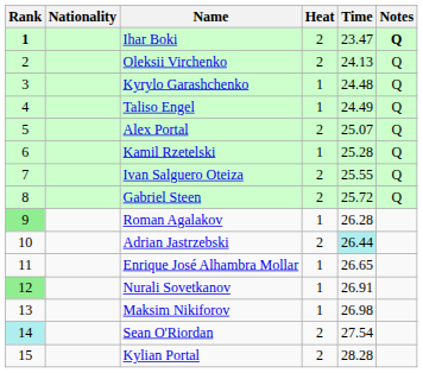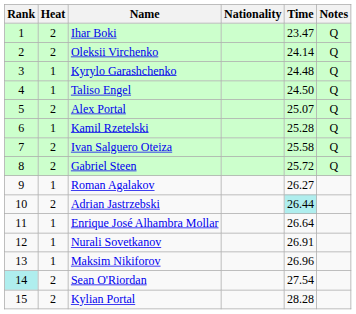 <table class="wikitable sortable" style="text-align:center">
 <tr>
 <th>Rank</th>
+<th>Heat</th>
+<th>Name</th>
 <th>Nationality</th>
-<th>Name</th>
-<th>Heat</th>
 <th>Time</th>
 <th>Notes</th>
 </tr>
 <tr bgcolor=ccffcc>
-<td><strong>1</strong></td>
+<td>1</td>
+<td>2</td>
+<td align=left><a href='#'>Ihar Boki</a></td>
 <td align=left></td>
-<td align=left><a href='#'>Ihar Boki</a></td>
-<td>2</td>
 <td>23.47</td>
-<td><strong>Q</strong></td>
+<td>Q</td>
 </tr>
 <tr bgcolor=ccffcc>
 <td>2</td>
+<td>2</td>
+<td align=left><a href='#'>Oleksii Virchenko</a></td>
 <td align=left></td>
-<td align=left><a href='#'>Oleksii Virchenko</a></td>
-<td>2</td>
-<td>24.13</td>
+<td>24.14</td>
 <td>Q</td>
 </tr>
 <tr bgcolor=ccffcc>
 <td>3</td>
+<td>1</td>
+<td align=left><a href='#'>Kyrylo Garashchenko</a></td>
 <td align=left></td>
-<td align=left><a href='#'>Kyrylo Garashchenko</a></td>
-<td>1</td>
 <td>24.48</td>
 <td>Q</td>
 </tr>
 <tr bgcolor=ccffcc>
 <td>4</td>
+<td>1</td>
+<td align=left><a href='#'>Taliso Engel</a></td>
 <td align=left></td>
-<td align=left><a href='#'>Taliso Engel</a></td>
-<td>1</td>
-<td>24.49</td>
+<td>24.50</td>
 <td>Q</td>
 </tr>
 <tr bgcolor=ccffcc>
 <td>5</td>
+<td>2</td>
+<td align=left><a href='#'>Alex Portal</a></td>
 <td align=left></td>
-<td align=left><a href='#'>Alex Portal</a></td>
-<td>2</td>
 <td>25.07</td>
 <td>Q</td>
 </tr>
 <tr bgcolor=ccffcc>
 <td>6</td>
+<td>1</td>
+<td align=left><a href='#'>Kamil Rzetelski</a></td>
 <td align=left></td>
-<td align=left><a href='#'>Kamil Rzetelski</a></td>
-<td>1</td>
 <td>25.28</td>
 <td>Q</td>
 </tr>
 <tr bgcolor=ccffcc>
 <td>7</td>
+<td>2</td>
+<td align=left><a href='#'>Ivan Salguero Oteiza</a></td>
 <td align=left></td>
-<td align=left><a href='#'>Ivan Salguero Oteiza</a></td>
-<td>2</td>
-<td>25.55</td>
+<td>25.58</td>
 <td>Q</td>
 </tr>
 <tr bgcolor=ccffcc>
 <td>8</td>
+<td>2</td>
+<td align=left><a href='#'>Gabriel Steen</a></td>
 <td align=left></td>
-<td align=left><a href='#'>Gabriel Steen</a></td>
-<td>2</td>
 <td>25.72</td>
 <td>Q</td>
 </tr>
 <tr>
-<td style="background: lightgreen;">9</td>
+<td>9</td>
+<td>1</td>
+<td align=left><a href='#'>Roman Agalakov</a></td>
 <td align=left></td>
-<td align=left><a href='#'>Roman Agalakov</a></td>
-<td>1</td>
-<td>26.28</td>
+<td>26.27</td>
 <td></td>
 </tr>
 <tr>
 <td>10</td>
+<td>2</td>
+<td align=left><a href='#'>Adrian Jastrzebski</a></td>
 <td align=left></td>
-<td align=left><a href='#'>Adrian Jastrzebski</a></td>
-<td>2</td>
 <td style="background: paleturquoise;">26.44</td>
 <td></td>
 </tr>
 <tr>
 <td>11</td>
+<td>1</td>
+<td align=left><a href='#'>Enrique José Alhambra Mollar</a></td>
 <td align=left></td>
-<td align=left><a href='#'>Enrique José Alhambra Mollar</a></td>
-<td>1</td>
-<td>26.65</td>
+<td>26.64</td>
 <td></td>
 </tr>
 <tr>
-<td style="background: lightgreen;">12</td>
+<td>12</td>
+<td>1</td>
+<td align=left><a href='#'>Nurali Sovetkanov</a></td>
 <td align=left></td>
-<td align=left><a href='#'>Nurali Sovetkanov</a></td>
-<td>1</td>
 <td>26.91</td>
 <td></td>
 </tr>
 <tr>
 <td>13</td>
+<td>1</td>
+<td align=left><a href='#'>Maksim Nikiforov</a></td>
 <td align=left></td>
-<td align=left><a href='#'>Maksim Nikiforov</a></td>
-<td>1</td>
-<td>26.98</td>
+<td>26.96</td>
 <td></td>
 </tr>
 <tr>
 <td style="background: paleturquoise;">14</td>
+<td>2</td>
+<td align=left><a href='#'>Sean O'Riordan</a></td>
 <td align=left></td>
-<td align=left><a href='#'>Sean O'Riordan</a></td>
-<td>2</td>
 <td>27.54</td>
 <td></td>
 </tr>
 <tr>
 <td>15</td>
+<td>2</td>
+<td align=left><a href='#'>Kylian Portal</a></td>
 <td align=left></td>
-<td align=left><a href='#'>Kylian Portal</a></td>
-<td>2</td>
 <td>28.28</td>
 <td></td>
 </tr>
 </table>
